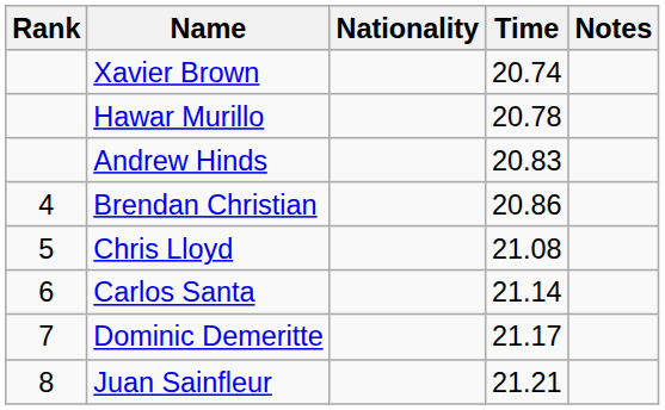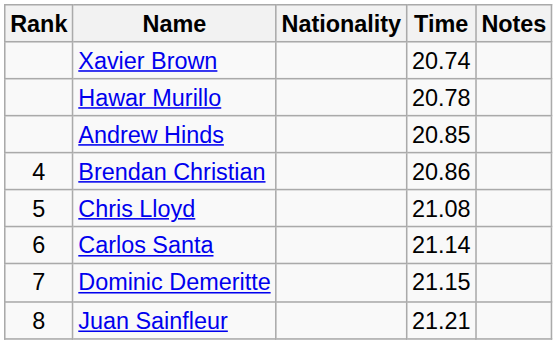 <table class="wikitable sortable" style="text-align:center;font-size:95%">
 <tr>
 <th>Rank</th>
 <th>Name</th>
 <th>Nationality</th>
 <th>Time</th>
 <th>Notes</th>
 </tr>
 <tr>
 <td></td>
 <td align=left><a href='#'>Xavier Brown</a></td>
 <td align=left></td>
 <td>20.74</td>
 <td></td>
 </tr>
 <tr>
 <td></td>
 <td align=left><a href='#'>Hawar Murillo</a></td>
 <td align=left></td>
 <td>20.78</td>
 <td></td>
 </tr>
 <tr>
 <td></td>
 <td align=left><a href='#'>Andrew Hinds</a></td>
 <td align=left></td>
-<td>20.83</td>
+<td>20.85</td>
 <td></td>
 </tr>
 <tr>
 <td>4</td>
 <td align=left><a href='#'>Brendan Christian</a></td>
 <td align=left></td>
 <td>20.86</td>
 <td></td>
 </tr>
 <tr>
 <td>5</td>
 <td align=left><a href='#'>Chris Lloyd</a></td>
 <td align=left></td>
 <td>21.08</td>
 <td></td>
 </tr>
 <tr>
 <td>6</td>
 <td align=left><a href='#'>Carlos Santa</a></td>
 <td align=left></td>
 <td>21.14</td>
 <td></td>
 </tr>
 <tr>
 <td>7</td>
 <td align=left><a href='#'>Dominic Demeritte</a></td>
 <td align=left></td>
-<td>21.17</td>
+<td>21.15</td>
 <td></td>
 </tr>
 <tr>
 <td>8</td>
 <td align=left><a href='#'>Juan Sainfleur</a></td>
 <td align=left></td>
 <td>21.21</td>
 <td></td>
 </tr>
 </table>
